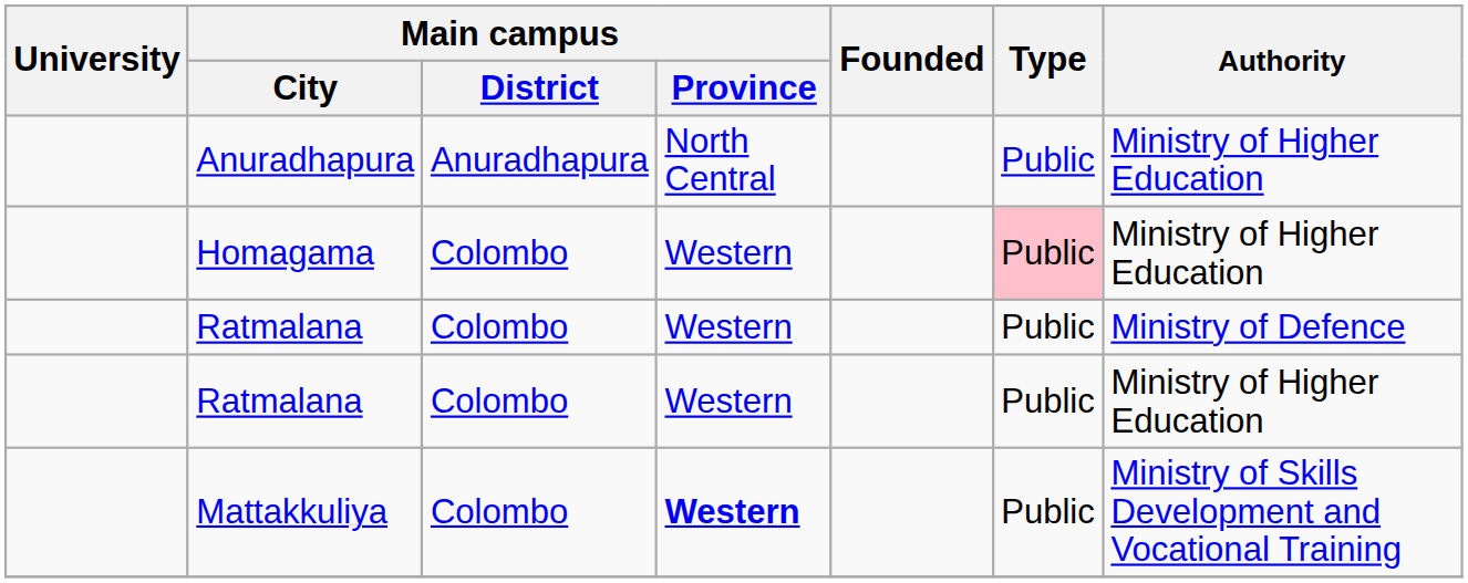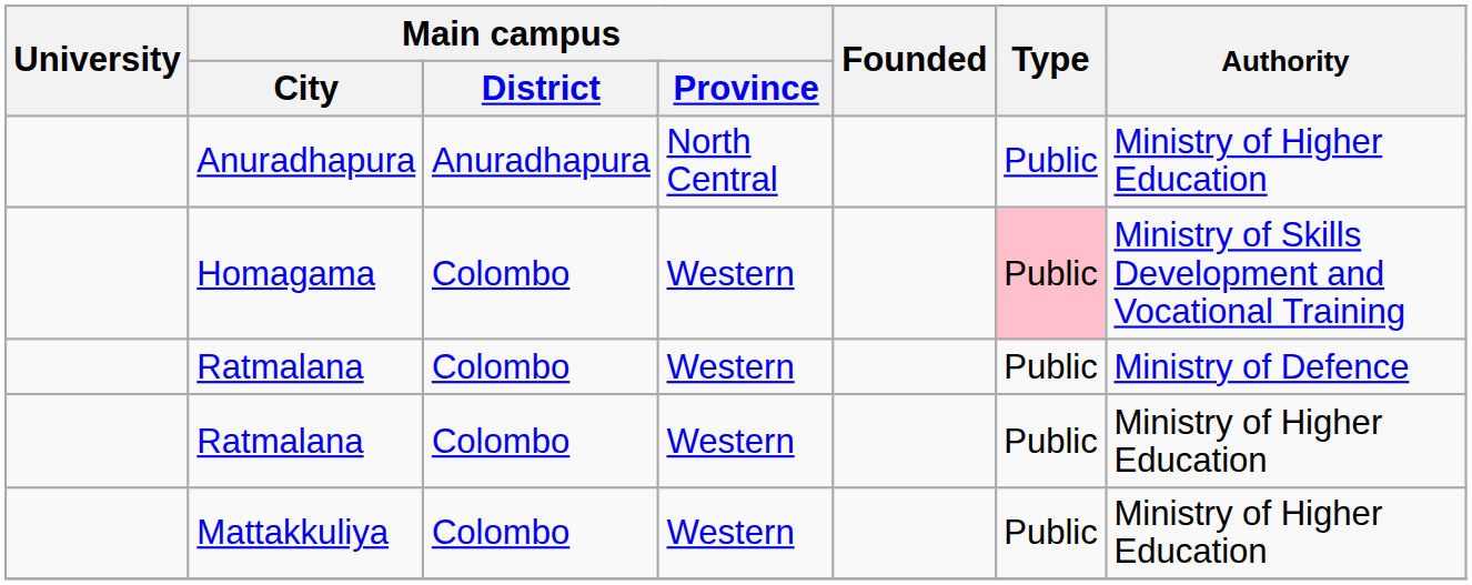 <table class="wikitable plainrowheaders sortable" style="font-size:90%; text-align:left;">
 <tr>
 <th rowspan=2>University</th>
 <th colspan=3>Main campus</th>
 <th rowspan=2>Founded</th>
 <th rowspan=2>Type</th>
 <th rowspan=2><small>Authority</small></th>
 </tr>
 <tr>
 <th>City</th>
 <th><a href='#'>District</a></th>
 <th><a href='#'>Province</a></th>
 </tr>
 <tr>
 <td></td>
 <td><a href='#'>Anuradhapura</a></td>
 <td><a href='#'>Anuradhapura</a></td>
 <td><a href='#'>North Central</a></td>
 <td align=center></td>
 <td><a href='#'>Public</a></td>
 <td><a href='#'>Ministry of Higher Education</a></td>
 </tr>
 <tr>
 <td></td>
 <td><a href='#'>Homagama</a></td>
 <td><a href='#'>Colombo</a></td>
 <td><a href='#'>Western</a></td>
 <td align=center></td>
 <td style="background: pink;">Public</td>
-<td>Ministry of Higher Education</td>
+<td><a href='#'>Ministry of Skills Development and Vocational Training</a></td>
 </tr>
 <tr>
 <td></td>
 <td><a href='#'>Ratmalana</a></td>
 <td><a href='#'>Colombo</a></td>
 <td><a href='#'>Western</a></td>
 <td align=center></td>
 <td>Public</td>
 <td><a href='#'>Ministry of Defence</a></td>
 </tr>
 <tr>
 <td></td>
 <td><a href='#'>Ratmalana</a></td>
 <td><a href='#'>Colombo</a></td>
 <td><a href='#'>Western</a></td>
 <td align=center></td>
 <td>Public</td>
 <td>Ministry of Higher Education</td>
 </tr>
 <tr>
 <td></td>
 <td><a href='#'>Mattakkuliya</a></td>
 <td><a href='#'>Colombo</a></td>
-<td><strong><a href='#'>Western</a></strong></td>
+<td><a href='#'>Western</a></td>
 <td align=center></td>
 <td>Public</td>
-<td><a href='#'>Ministry of Skills Development and Vocational Training</a></td>
+<td>Ministry of Higher Education</td>
 </tr>
 <tr>
 </tr>
 </table>
